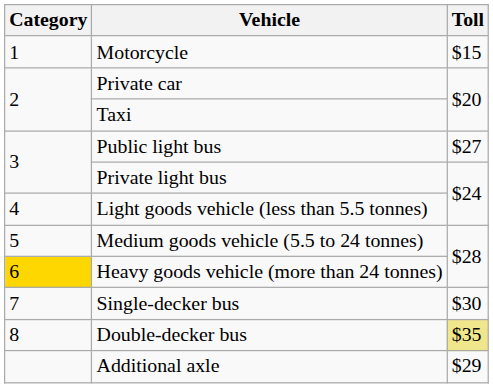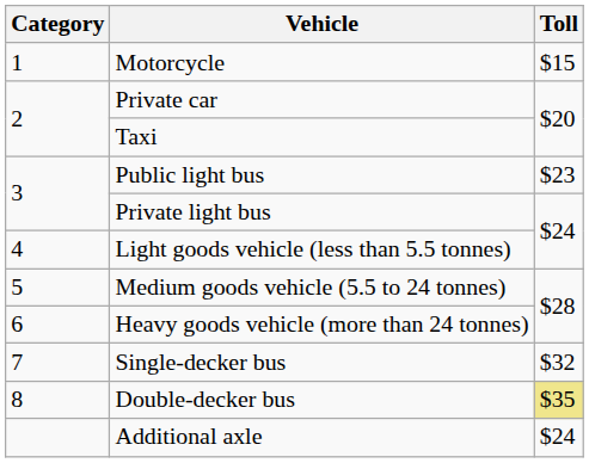 <table class="wikitable">
 <tr>
 <th>Category</th>
 <th>Vehicle</th>
 <th>Toll</th>
 </tr>
 <tr>
 <td>1</td>
 <td>Motorcycle</td>
 <td>$15</td>
 </tr>
 <tr>
 <td rowspan="2">2</td>
 <td>Private car</td>
 <td rowspan="2">$20</td>
 </tr>
 <tr>
 <td>Taxi</td>
 </tr>
 <tr>
 <td rowspan="2">3</td>
 <td>Public light bus</td>
-<td>$27</td>
+<td>$23</td>
 </tr>
 <tr>
 <td>Private light bus</td>
 <td rowspan="2">$24</td>
 </tr>
 <tr>
 <td>4</td>
 <td>Light goods vehicle (less than 5.5 tonnes)</td>
 </tr>
 <tr>
 <td>5</td>
 <td>Medium goods vehicle (5.5 to 24 tonnes)</td>
 <td rowspan="2">$28</td>
 </tr>
 <tr>
-<td style="background: gold;">6</td>
+<td>6</td>
 <td>Heavy goods vehicle (more than 24 tonnes)</td>
 </tr>
 <tr>
 <td>7</td>
 <td>Single-decker bus</td>
-<td>$30</td>
+<td>$32</td>
 </tr>
 <tr>
 <td>8</td>
 <td>Double-decker bus</td>
 <td style="background: khaki;">$35</td>
 </tr>
 <tr>
 <td></td>
 <td>Additional axle</td>
-<td>$29</td>
+<td>$24</td>
 </tr>
 </table>
